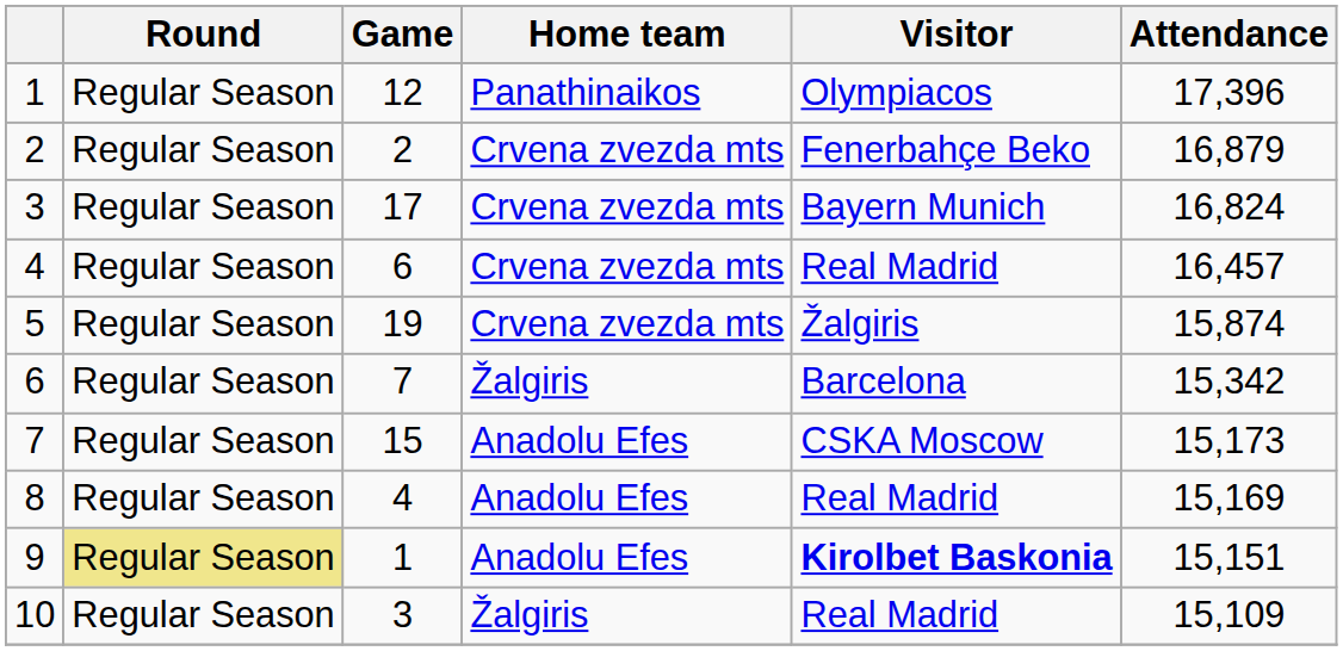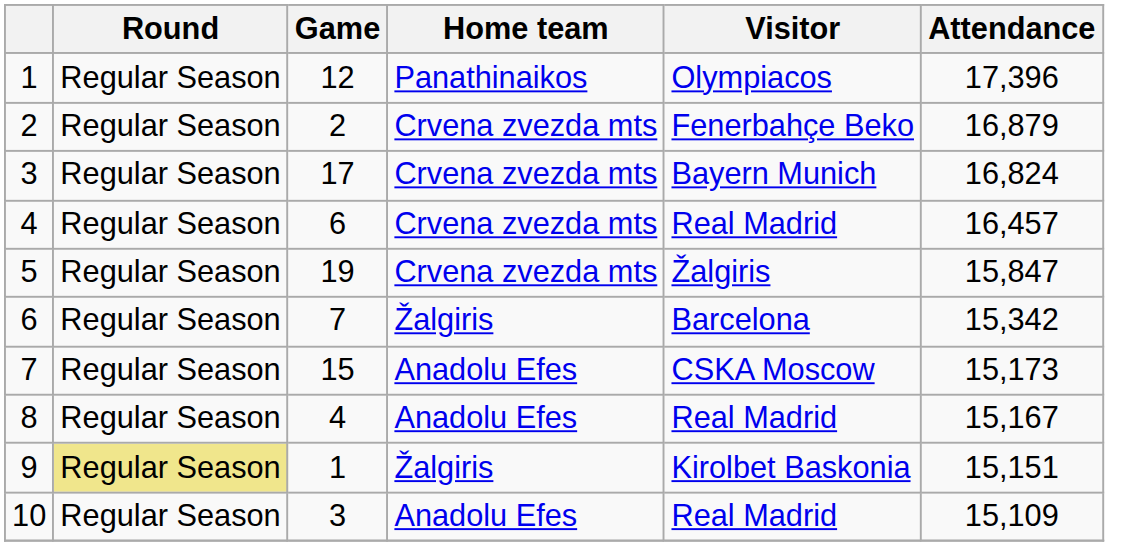 <table class="wikitable" style="text-align:center">
 <tr>
 <th></th>
 <th>Round</th>
 <th>Game</th>
 <th>Home team</th>
 <th>Visitor</th>
 <th>Attendance</th>
 </tr>
 <tr>
 <td>1</td>
 <td align="left">Regular Season</td>
 <td>12</td>
 <td align="left"> <a href='#'>Panathinaikos</a></td>
 <td align="left"> <a href='#'>Olympiacos</a></td>
 <td>17,396</td>
 </tr>
 <tr>
 <td>2</td>
 <td align="left">Regular Season</td>
 <td>2</td>
 <td align="left"> <a href='#'>Crvena zvezda mts</a></td>
 <td align="left"> <a href='#'>Fenerbahçe Beko</a></td>
 <td>16,879</td>
 </tr>
 <tr>
 <td>3</td>
 <td align="left">Regular Season</td>
 <td>17</td>
 <td align="left"> <a href='#'>Crvena zvezda mts</a></td>
 <td align="left"> <a href='#'>Bayern Munich</a></td>
 <td>16,824</td>
 </tr>
 <tr>
 <td>4</td>
 <td align="left">Regular Season</td>
 <td>6</td>
 <td align="left"> <a href='#'>Crvena zvezda mts</a></td>
 <td align="left"> <a href='#'>Real Madrid</a></td>
 <td>16,457</td>
 </tr>
 <tr>
 <td>5</td>
 <td align="left">Regular Season</td>
 <td>19</td>
 <td align="left"> <a href='#'>Crvena zvezda mts</a></td>
 <td align="left"> <a href='#'>Žalgiris</a></td>
-<td>15,874</td>
+<td>15,847</td>
 </tr>
 <tr>
 <td>6</td>
 <td align="left">Regular Season</td>
 <td>7</td>
 <td align="left"> <a href='#'>Žalgiris</a></td>
 <td align="left"> <a href='#'>Barcelona</a></td>
 <td>15,342</td>
 </tr>
 <tr>
 <td>7</td>
 <td align="left">Regular Season</td>
 <td>15</td>
 <td align="left"> <a href='#'>Anadolu Efes</a></td>
 <td align="left"> <a href='#'>CSKA Moscow</a></td>
 <td>15,173</td>
 </tr>
 <tr>
 <td>8</td>
 <td align="left">Regular Season</td>
 <td>4</td>
 <td align="left"> <a href='#'>Anadolu Efes</a></td>
 <td align="left"> <a href='#'>Real Madrid</a></td>
-<td>15,169</td>
+<td>15,167</td>
 </tr>
 <tr>
 <td>9</td>
 <td align="left" style="background: khaki;">Regular Season</td>
 <td>1</td>
-<td align="left"> <a href='#'>Anadolu Efes</a></td>
-<td align="left"><strong> <a href='#'>Kirolbet Baskonia</a></strong></td>
+<td align="left"> <a href='#'>Žalgiris</a></td>
+<td align="left"> <a href='#'>Kirolbet Baskonia</a></td>
 <td>15,151</td>
 </tr>
 <tr>
 <td>10</td>
 <td align="left">Regular Season</td>
 <td>3</td>
-<td align="left"> <a href='#'>Žalgiris</a></td>
+<td align="left"> <a href='#'>Anadolu Efes</a></td>
 <td align="left"> <a href='#'>Real Madrid</a></td>
 <td>15,109</td>
 </tr>
 <tr>
 </tr>
 </table>
